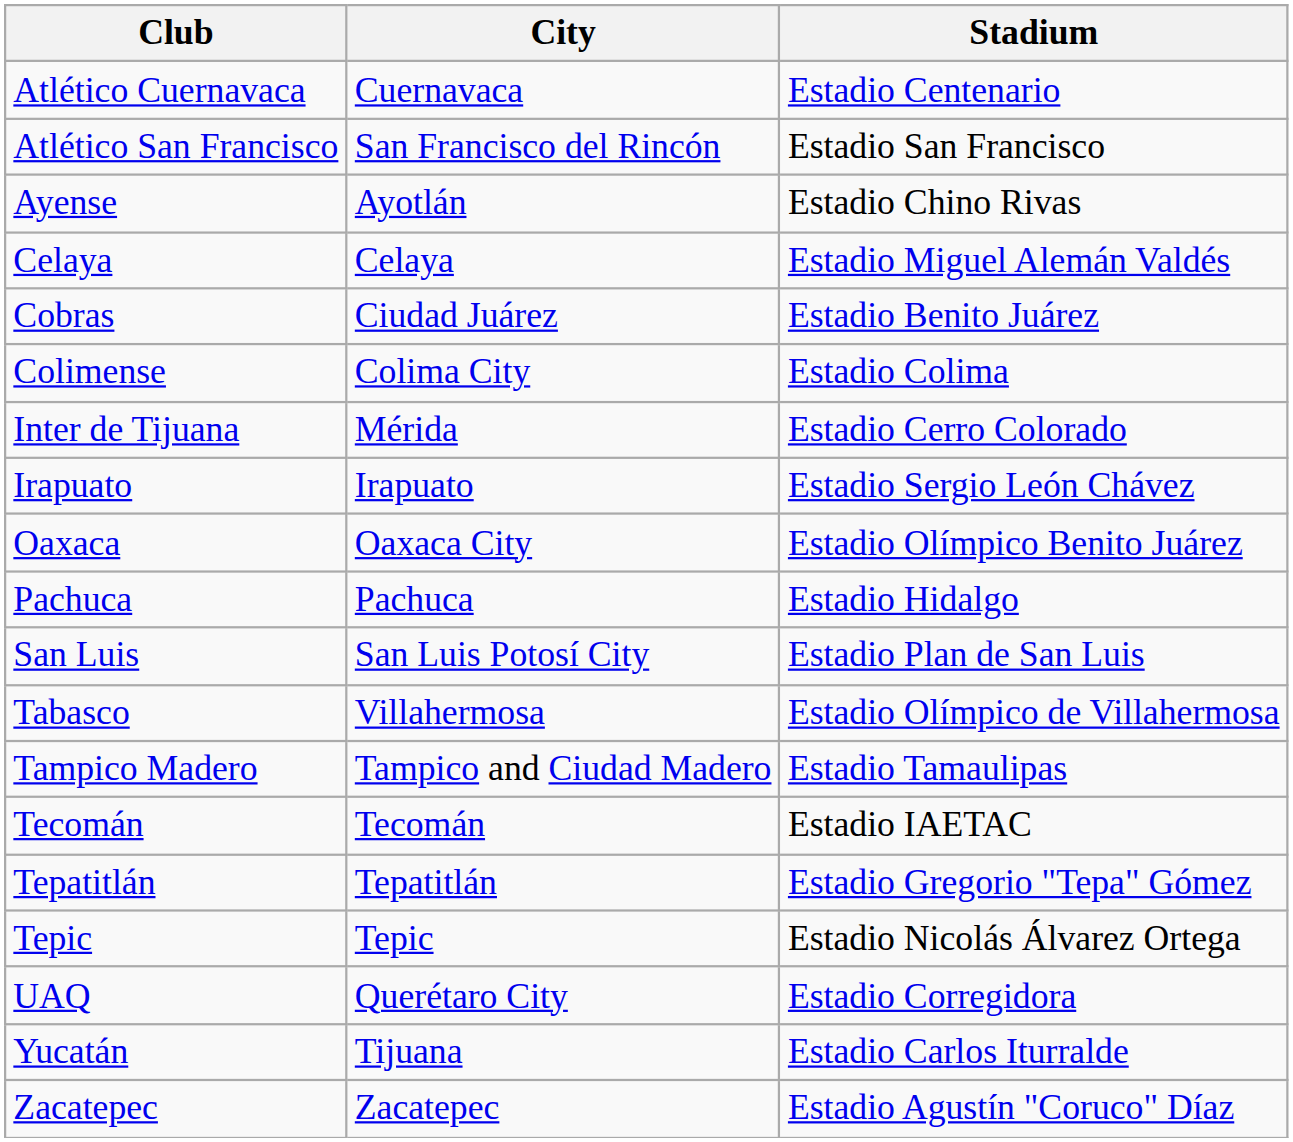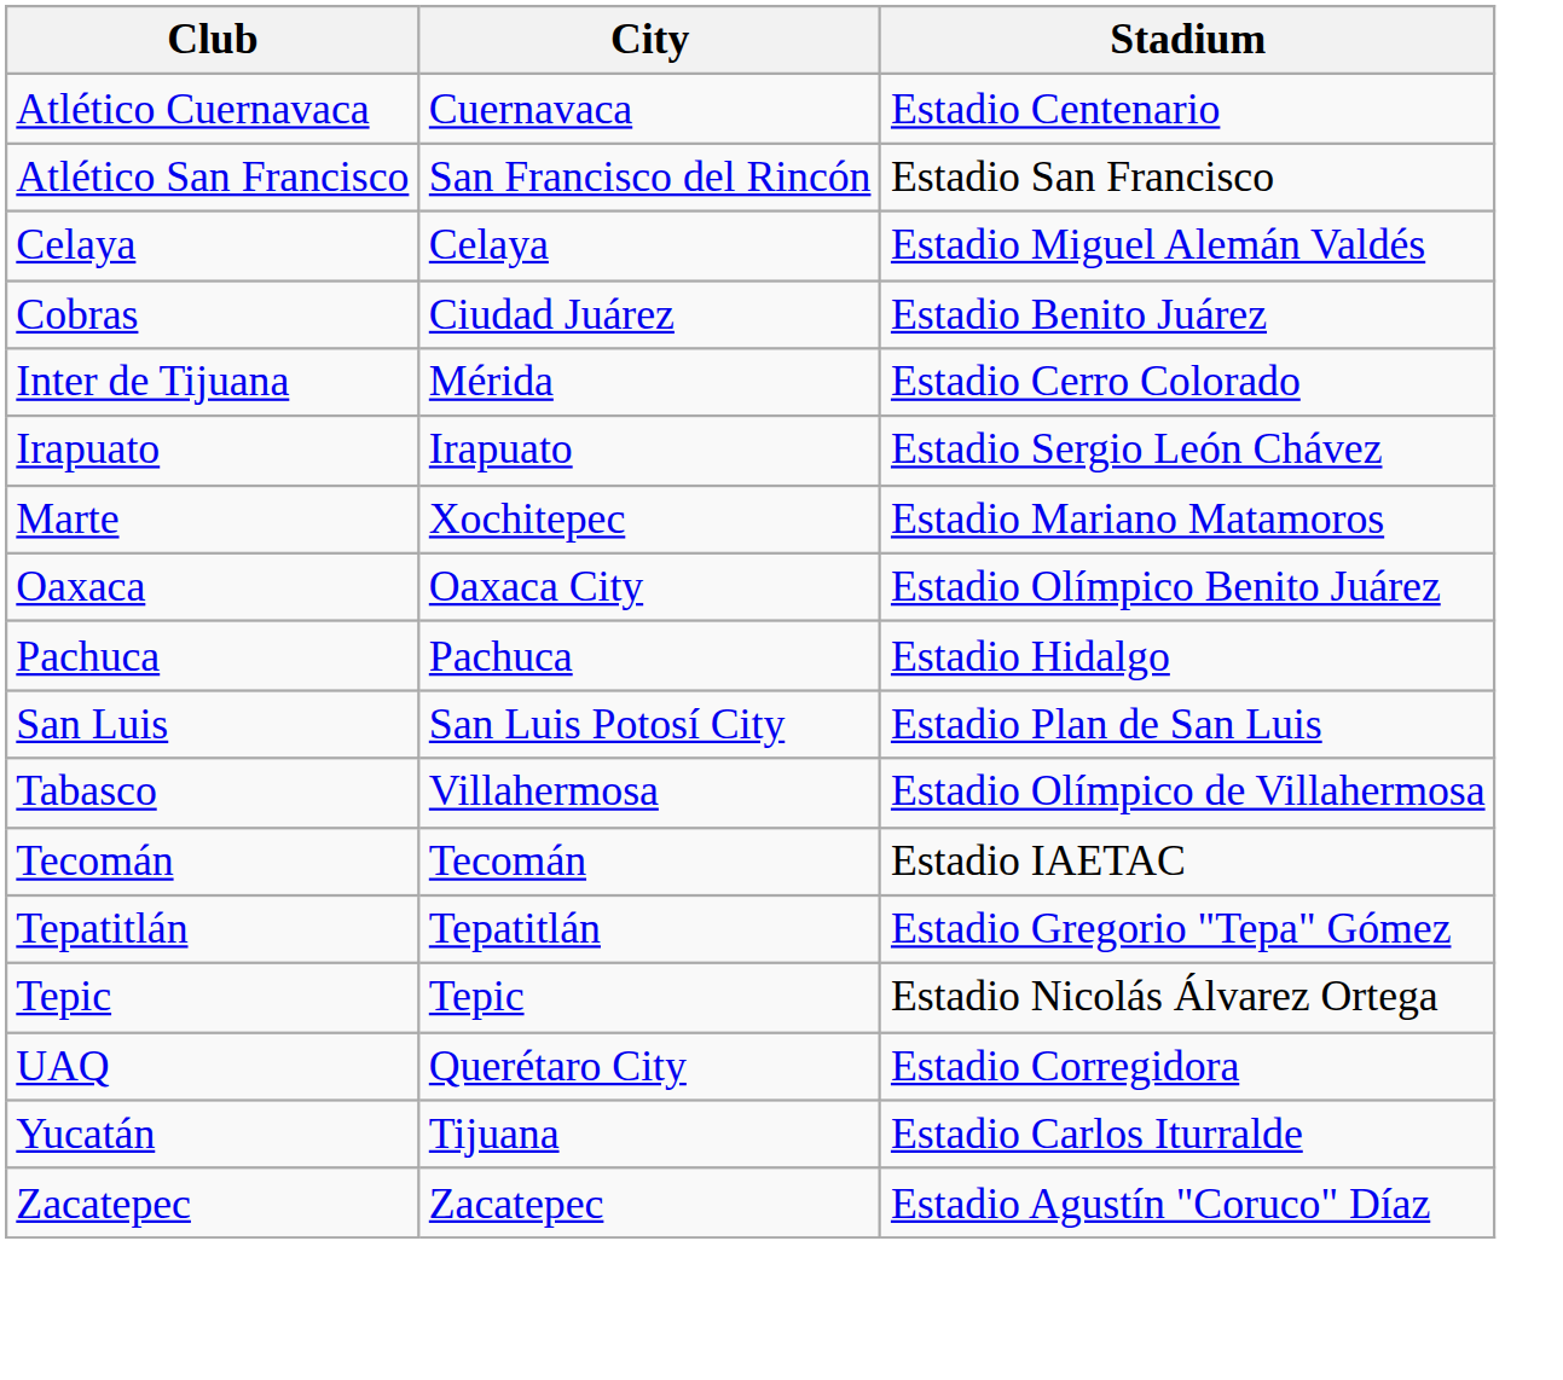 <table class="wikitable sortable">
 <tr>
 <th>Club</th>
 <th>City</th>
 <th>Stadium</th>
 </tr>
 <tr>
 <td><a href='#'>Atlético Cuernavaca</a></td>
 <td><a href='#'>Cuernavaca</a></td>
 <td><a href='#'>Estadio Centenario</a></td>
 </tr>
 <tr>
 <td><a href='#'>Atlético San Francisco</a></td>
 <td><a href='#'>San Francisco del Rincón</a></td>
 <td>Estadio San Francisco</td>
 </tr>
 <tr>
-<td><a href='#'>Ayense</a></td>
-<td><a href='#'>Ayotlán</a></td>
-<td>Estadio Chino Rivas</td>
-</tr>
-<tr>
 <td><a href='#'>Celaya</a></td>
 <td><a href='#'>Celaya</a></td>
 <td><a href='#'>Estadio Miguel Alemán Valdés</a></td>
 </tr>
 <tr>
 <td><a href='#'>Cobras</a></td>
 <td><a href='#'>Ciudad Juárez</a></td>
 <td><a href='#'>Estadio Benito Juárez</a></td>
 </tr>
 <tr>
-<td><a href='#'>Colimense</a></td>
-<td><a href='#'>Colima City</a></td>
-<td><a href='#'>Estadio Colima</a></td>
-</tr>
-<tr>
 <td><a href='#'>Inter de Tijuana</a></td>
 <td><a href='#'>Mérida</a></td>
 <td><a href='#'>Estadio Cerro Colorado</a></td>
 </tr>
 <tr>
 <td><a href='#'>Irapuato</a></td>
 <td><a href='#'>Irapuato</a></td>
 <td><a href='#'>Estadio Sergio León Chávez</a></td>
+</tr>
+<tr>
+<td><a href='#'>Marte</a></td>
+<td><a href='#'>Xochitepec</a></td>
+<td><a href='#'>Estadio Mariano Matamoros</a></td>
 </tr>
 <tr>
 <td><a href='#'>Oaxaca</a></td>
 <td><a href='#'>Oaxaca City</a></td>
 <td><a href='#'>Estadio Olímpico Benito Juárez</a></td>
 </tr>
 <tr>
 <td><a href='#'>Pachuca</a></td>
 <td><a href='#'>Pachuca</a></td>
 <td><a href='#'>Estadio Hidalgo</a></td>
 </tr>
 <tr>
 <td><a href='#'>San Luis</a></td>
 <td><a href='#'>San Luis Potosí City</a></td>
 <td><a href='#'>Estadio Plan de San Luis</a></td>
 </tr>
 <tr>
 <td><a href='#'>Tabasco</a></td>
 <td><a href='#'>Villahermosa</a></td>
 <td><a href='#'>Estadio Olímpico de Villahermosa</a></td>
-</tr>
-<tr>
-<td><a href='#'>Tampico Madero</a></td>
-<td><a href='#'>Tampico</a> and <a href='#'>Ciudad Madero</a></td>
-<td><a href='#'>Estadio Tamaulipas</a></td>
 </tr>
 <tr>
 <td><a href='#'>Tecomán</a></td>
 <td><a href='#'>Tecomán</a></td>
 <td>Estadio IAETAC</td>
 </tr>
 <tr>
 <td><a href='#'>Tepatitlán</a></td>
 <td><a href='#'>Tepatitlán</a></td>
 <td><a href='#'>Estadio Gregorio "Tepa" Gómez</a></td>
 </tr>
 <tr>
 <td><a href='#'>Tepic</a></td>
 <td><a href='#'>Tepic</a></td>
 <td>Estadio Nicolás Álvarez Ortega</td>
 </tr>
 <tr>
 <td><a href='#'>UAQ</a></td>
 <td><a href='#'>Querétaro City</a></td>
 <td><a href='#'>Estadio Corregidora</a></td>
 </tr>
 <tr>
 <td><a href='#'>Yucatán</a></td>
 <td><a href='#'>Tijuana</a></td>
 <td><a href='#'>Estadio Carlos Iturralde</a></td>
 </tr>
 <tr>
 <td><a href='#'>Zacatepec</a></td>
 <td><a href='#'>Zacatepec</a></td>
 <td><a href='#'>Estadio Agustín "Coruco" Díaz</a></td>
 </tr>
 </table>
